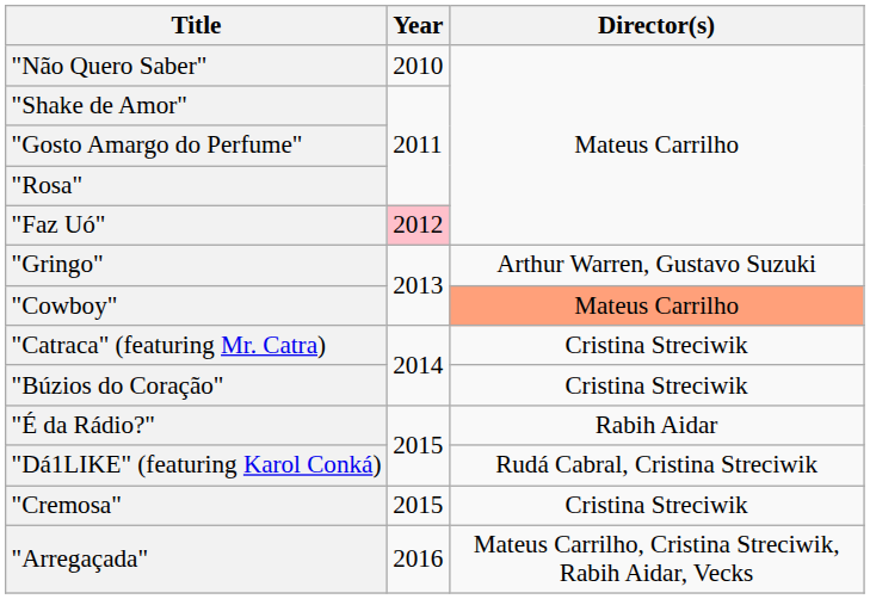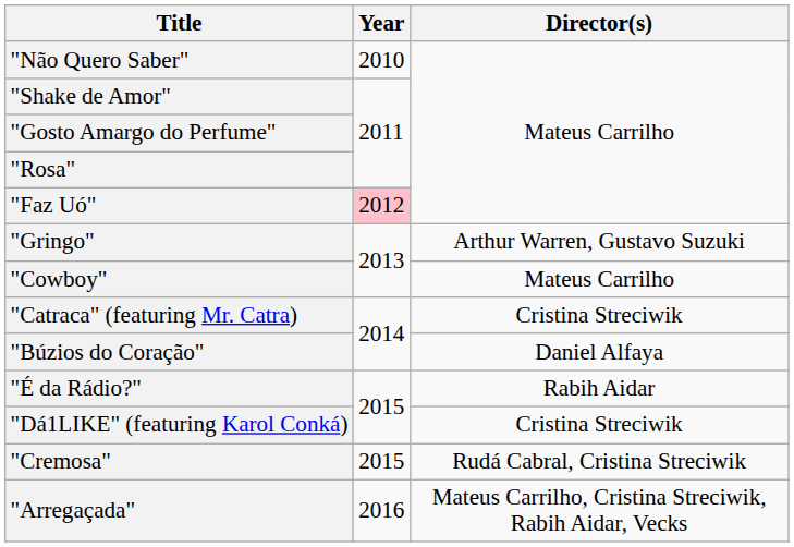 <table class="wikitable plainrowheaders">
 <tr>
 <th>Title</th>
 <th>Year</th>
 <th style="width:16em;">Director(s)</th>
 </tr>
 <tr>
 <td scope="row" style="background-color: #f2f2f2;">"Não Quero Saber"</td>
 <td>2010</td>
 <td rowspan="5" style="text-align:center;">Mateus Carrilho</td>
 </tr>
 <tr>
 <td scope="row" style="background-color: #f2f2f2;">"Shake de Amor"</td>
 <td rowspan="3">2011</td>
 </tr>
 <tr>
 <td scope="row" style="background-color: #f2f2f2;">"Gosto Amargo do Perfume"</td>
 </tr>
 <tr>
 <td scope="row" style="background-color: #f2f2f2;">"Rosa"</td>
 </tr>
 <tr>
 <td scope="row" style="background-color: #f2f2f2;">"Faz Uó"</td>
 <td style="background: pink;">2012</td>
 </tr>
 <tr>
 <td scope="row" style="background-color: #f2f2f2;">"Gringo"</td>
 <td rowspan="2">2013</td>
 <td style="text-align:center;">Arthur Warren, Gustavo Suzuki</td>
 </tr>
 <tr>
 <td scope="row" style="background-color: #f2f2f2;">"Cowboy"</td>
-<td style="background: lightsalmon; text-align:center;">Mateus Carrilho</td>
+<td style="text-align:center;">Mateus Carrilho</td>
 </tr>
 <tr>
 <td scope="row" style="background-color: #f2f2f2;">"Catraca" <span>(featuring <a href='#'>Mr. Catra</a>)</span></td>
 <td rowspan="2">2014</td>
 <td style="text-align:center;">Cristina Streciwik</td>
 </tr>
 <tr>
 <td scope="row" style="background-color: #f2f2f2;">"Búzios do Coração"</td>
-<td style="text-align:center;">Cristina Streciwik</td>
+<td style="text-align:center;">Daniel Alfaya</td>
 </tr>
 <tr>
 <td scope="row" style="background-color: #f2f2f2;">"É da Rádio?"</td>
 <td rowspan="2">2015</td>
 <td style="text-align:center;">Rabih Aidar</td>
 </tr>
 <tr>
 <td scope="row" style="background-color: #f2f2f2;">"Dá1LIKE" <span>(featuring <a href='#'>Karol Conká</a>)</span></td>
-<td style="text-align:center;">Rudá Cabral, Cristina Streciwik</td>
+<td style="text-align:center;">Cristina Streciwik</td>
 </tr>
 <tr>
 <td scope="row" style="background-color: #f2f2f2;">"Cremosa"</td>
 <td rowspan="1">2015</td>
-<td style="text-align:center;">Cristina Streciwik</td>
+<td style="text-align:center;">Rudá Cabral, Cristina Streciwik</td>
 </tr>
 <tr>
 <td scope="row" style="background-color: #f2f2f2;">"Arregaçada"</td>
 <td rowspan="1">2016</td>
 <td style="text-align:center;">Mateus Carrilho, Cristina Streciwik, Rabih Aidar, Vecks</td>
 </tr>
 </table>
